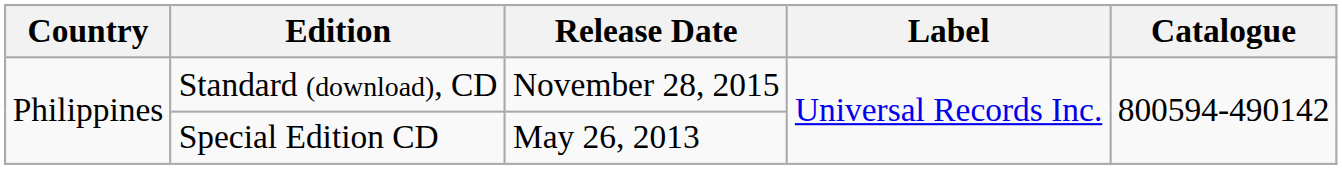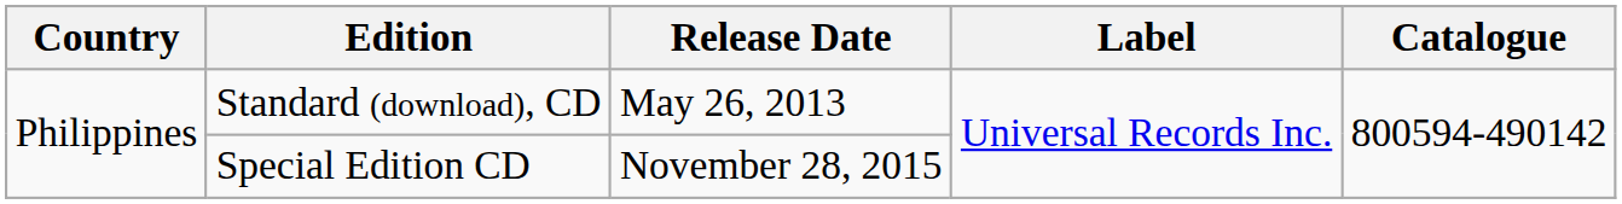 <table class="wikitable">
 <tr>
 <th>Country</th>
 <th>Edition</th>
 <th>Release Date</th>
 <th>Label</th>
 <th>Catalogue</th>
 </tr>
 <tr>
 <td rowspan="2">Philippines</td>
 <td>Standard <small>(download)</small>, CD</td>
-<td>November 28, 2015</td>
+<td>May 26, 2013</td>
 <td rowspan="2"><a href='#'>Universal Records Inc.</a></td>
 <td rowspan="2">800594-490142</td>
 </tr>
 <tr>
 <td>Special Edition CD</td>
-<td>May 26, 2013</td>
+<td>November 28, 2015</td>
 </tr>
 </table>
